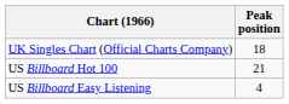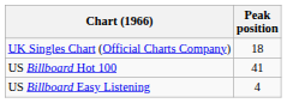 <table class="wikitable sortable">
 <tr>
 <th>Chart (1966)</th>
 <th>Peak<br>position</th>
 </tr>
 <tr>
 <td><a href='#'>UK Singles Chart</a> (<a href='#'>Official Charts Company</a>)</td>
 <td style="text-align:center;">18</td>
 </tr>
 <tr>
 <td>US <a href='#'><em>Billboard</em> Hot 100</a></td>
-<td style="text-align:center;">21</td>
+<td style="text-align:center;">41</td>
 </tr>
 <tr>
 <td>US <a href='#'><em>Billboard</em> Easy Listening</a></td>
 <td style="text-align:center;">4</td>
 </tr>
 </table>
